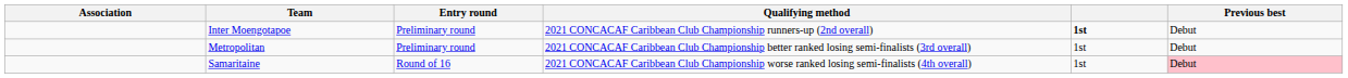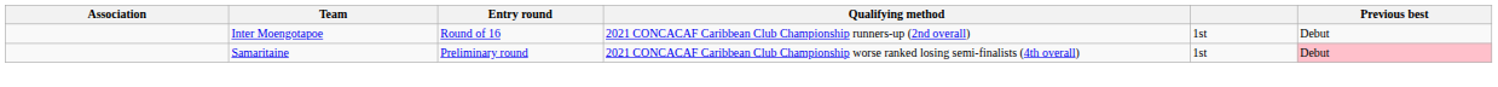 <table class="wikitable" style="table-layout:fixed;width:100%;">
 <tr>
 <th width=15%>Association</th>
 <th width=14%>Team</th>
 <th width=11%>Entry round</th>
 <th width=40%>Qualifying method</th>
 <th width=7%> </th>
 <th width=13%>Previous best </th>
 </tr>
 <tr>
 <td></td>
 <td><a href='#'>Inter Moengotapoe</a></td>
-<td><a href='#'>Preliminary round</a></td>
+<td><a href='#'>Round of 16</a></td>
 <td><a href='#'>2021 CONCACAF Caribbean Club Championship</a> runners-up (<a href='#'>2nd overall</a>)</td>
-<td><strong>1st</strong></td>
-<td>Debut</td>
-</tr>
-<tr>
-<td></td>
-<td><a href='#'>Metropolitan</a></td>
-<td><a href='#'>Preliminary round</a></td>
-<td><a href='#'>2021 CONCACAF Caribbean Club Championship</a> better ranked losing semi-finalists (<a href='#'>3rd overall</a>)</td>
 <td>1st</td>
 <td>Debut</td>
 </tr>
 <tr>
 <td></td>
 <td><a href='#'>Samaritaine</a></td>
-<td><a href='#'>Round of 16</a></td>
+<td><a href='#'>Preliminary round</a></td>
 <td><a href='#'>2021 CONCACAF Caribbean Club Championship</a> worse ranked losing semi-finalists (<a href='#'>4th overall</a>)</td>
 <td>1st</td>
 <td style="background: pink;">Debut</td>
 </tr>
 </table>
